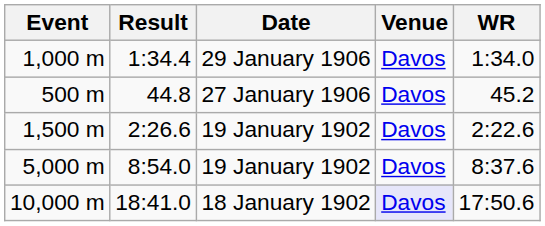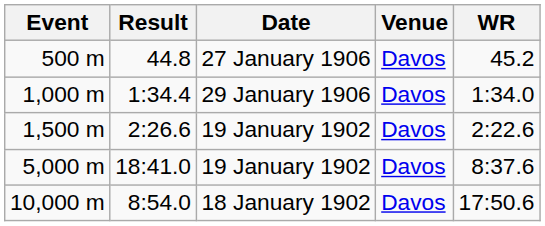 <table class="wikitable">
 <tr>
 <th>Event</th>
 <th>Result</th>
 <th>Date</th>
 <th>Venue</th>
 <th>WR</th>
 </tr>
 <tr align="right">
+<td>500 m</td>
+<td>44.8</td>
+<td>27 January 1906</td>
+<td align="left"><a href='#'>Davos</a></td>
+<td>45.2</td>
+</tr>
+<tr align="right">
 <td>1,000 m</td>
 <td>1:34.4</td>
 <td>29 January 1906</td>
 <td align="left"><a href='#'>Davos</a></td>
 <td>1:34.0</td>
-</tr>
-<tr align="right">
-<td>500 m</td>
-<td>44.8</td>
-<td>27 January 1906</td>
-<td align="left"><a href='#'>Davos</a></td>
-<td>45.2</td>
 </tr>
 <tr align="right">
 <td>1,500 m</td>
 <td>2:26.6</td>
 <td>19 January 1902</td>
 <td align="left"><a href='#'>Davos</a></td>
 <td>2:22.6</td>
 </tr>
 <tr align="right">
 <td>5,000 m</td>
-<td>8:54.0</td>
+<td>18:41.0</td>
 <td>19 January 1902</td>
 <td align="left"><a href='#'>Davos</a></td>
 <td>8:37.6</td>
 </tr>
 <tr align="right">
 <td>10,000 m</td>
-<td>18:41.0</td>
+<td>8:54.0</td>
 <td>18 January 1902</td>
-<td align="left" style="background: lavender;"><a href='#'>Davos</a></td>
+<td align="left"><a href='#'>Davos</a></td>
 <td>17:50.6</td>
 </tr>
 </table>
